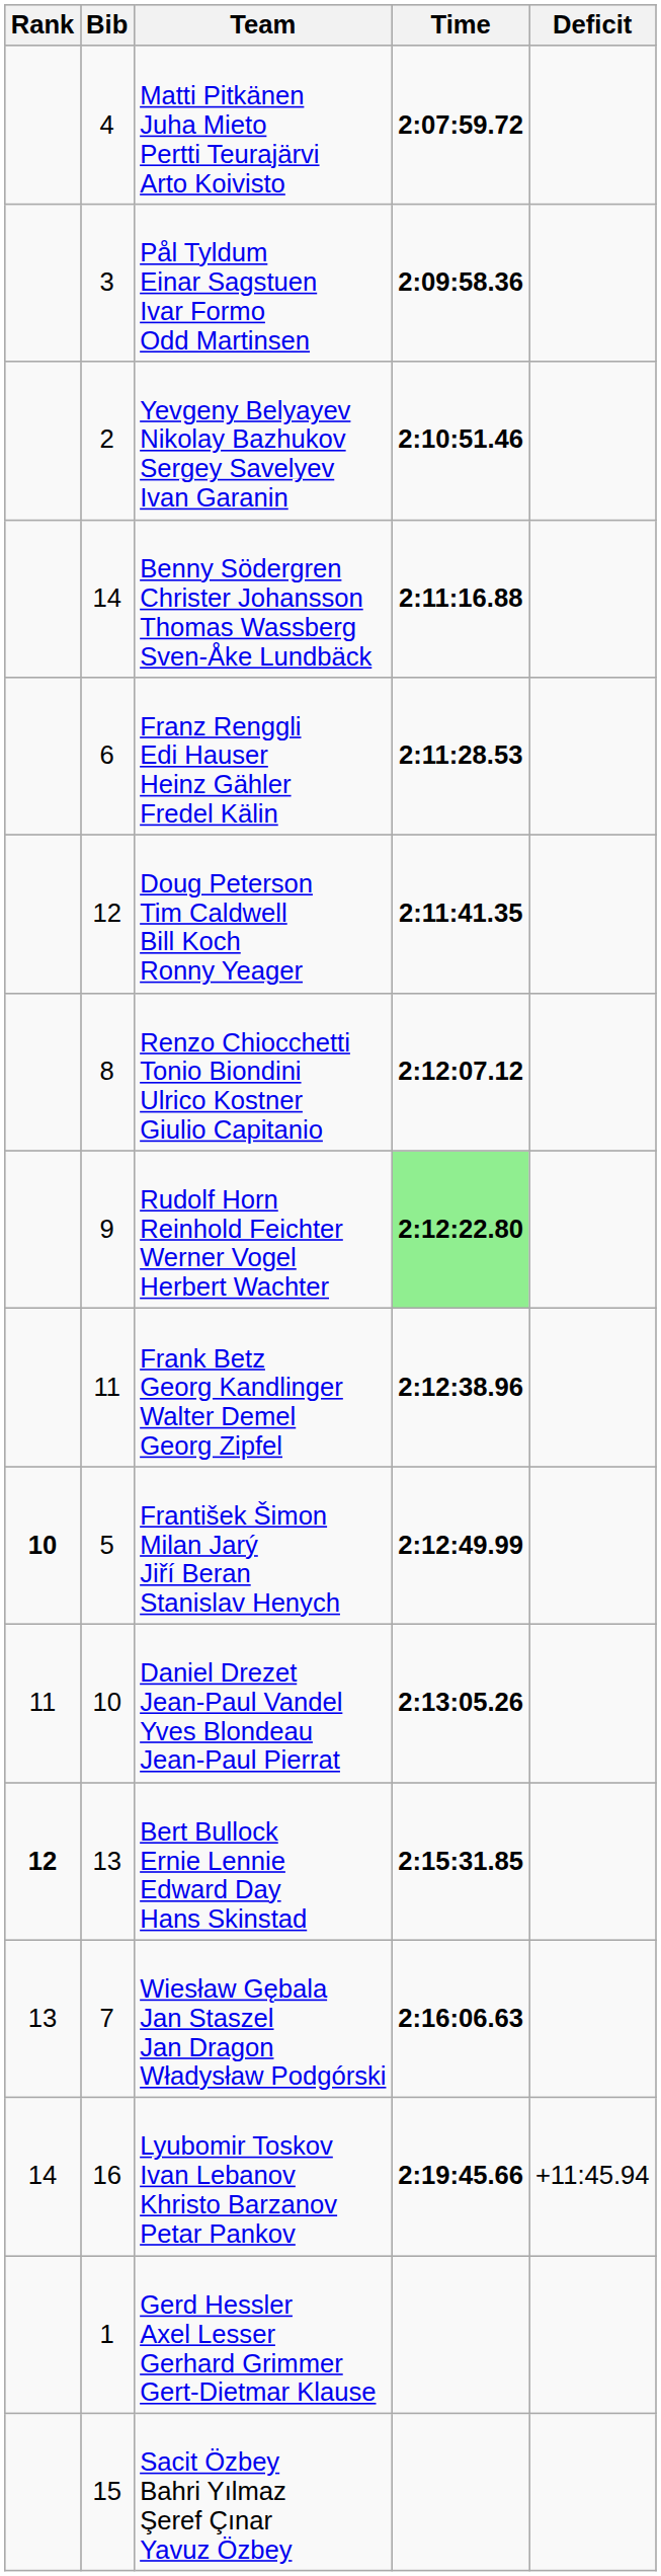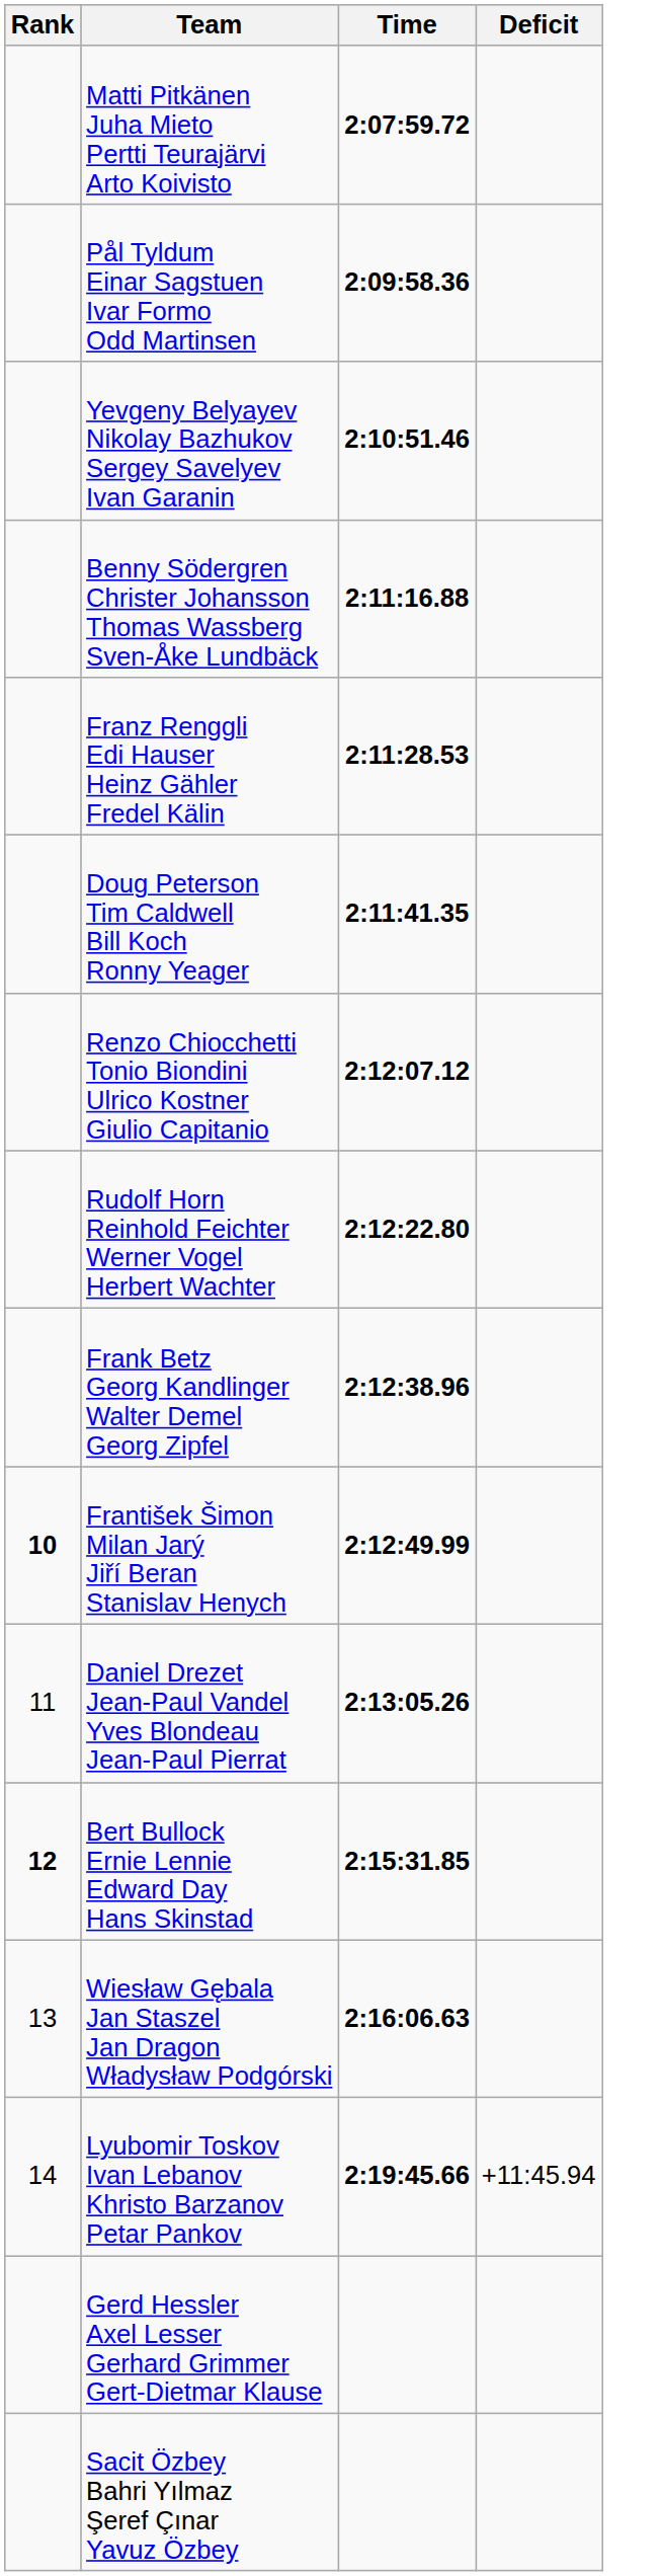 <table class="wikitable sortable" style="text-align:center">
 <tr>
 <th>Rank</th>
-<th>Bib</th>
 <th>Team</th>
 <th>Time</th>
 <th>Deficit</th>
 </tr>
 <tr>
 <td></td>
-<td>4</td>
 <td align="left"><br><a href='#'>Matti Pitkänen</a><br><a href='#'>Juha Mieto</a><br><a href='#'>Pertti Teurajärvi</a><br><a href='#'>Arto Koivisto</a></td>
 <td><strong>2:07:59.72</strong></td>
 <td></td>
 </tr>
 <tr>
 <td></td>
-<td>3</td>
 <td align="left"><br><a href='#'>Pål Tyldum</a><br><a href='#'>Einar Sagstuen</a><br><a href='#'>Ivar Formo</a><br><a href='#'>Odd Martinsen</a></td>
 <td><strong>2:09:58.36</strong></td>
 <td align=right></td>
 </tr>
 <tr>
 <td></td>
-<td>2</td>
 <td align="left"><br><a href='#'>Yevgeny Belyayev</a><br><a href='#'>Nikolay Bazhukov</a><br><a href='#'>Sergey Savelyev</a><br><a href='#'>Ivan Garanin</a></td>
 <td><strong>2:10:51.46</strong></td>
 <td align=right></td>
 </tr>
 <tr>
 <td></td>
-<td>14</td>
 <td align="left"><br><a href='#'>Benny Södergren</a><br><a href='#'>Christer Johansson</a><br><a href='#'>Thomas Wassberg</a><br><a href='#'>Sven-Åke Lundbäck</a></td>
 <td><strong>2:11:16.88</strong></td>
 <td align=right></td>
 </tr>
 <tr>
 <td></td>
-<td>6</td>
 <td align="left"><br><a href='#'>Franz Renggli</a><br><a href='#'>Edi Hauser</a><br><a href='#'>Heinz Gähler</a><br><a href='#'>Fredel Kälin</a></td>
 <td><strong>2:11:28.53</strong></td>
 <td align=right></td>
 </tr>
 <tr>
 <td></td>
-<td>12</td>
 <td align="left"><br><a href='#'>Doug Peterson</a><br><a href='#'>Tim Caldwell</a><br><a href='#'>Bill Koch</a><br> <a href='#'>Ronny Yeager</a></td>
 <td><strong>2:11:41.35</strong></td>
 <td align=right></td>
 </tr>
 <tr>
 <td></td>
-<td>8</td>
 <td align="left"><br><a href='#'>Renzo Chiocchetti</a><br><a href='#'>Tonio Biondini</a><br><a href='#'>Ulrico Kostner</a><br> <a href='#'>Giulio Capitanio</a></td>
 <td><strong>2:12:07.12</strong></td>
 <td align=right></td>
 </tr>
 <tr>
 <td></td>
-<td>9</td>
 <td align="left"><br><a href='#'>Rudolf Horn</a><br><a href='#'>Reinhold Feichter</a><br><a href='#'>Werner Vogel</a><br> <a href='#'>Herbert Wachter</a></td>
-<td style="background: lightgreen;"><strong>2:12:22.80</strong></td>
+<td><strong>2:12:22.80</strong></td>
 <td align=right></td>
 </tr>
 <tr>
 <td></td>
-<td>11</td>
 <td align="left"><br><a href='#'>Frank Betz</a><br><a href='#'>Georg Kandlinger</a><br><a href='#'>Walter Demel</a><br> <a href='#'>Georg Zipfel</a></td>
 <td><strong>2:12:38.96</strong></td>
 <td align=right></td>
 </tr>
 <tr>
 <td><strong>10</strong></td>
-<td>5</td>
 <td align="left"><br><a href='#'>František Šimon</a><br><a href='#'>Milan Jarý</a><br><a href='#'>Jiří Beran</a><br> <a href='#'>Stanislav Henych</a></td>
 <td><strong>2:12:49.99</strong></td>
 <td align=right></td>
 </tr>
 <tr>
 <td>11</td>
-<td>10</td>
 <td align="left"><br><a href='#'>Daniel Drezet</a><br><a href='#'>Jean-Paul Vandel</a><br><a href='#'>Yves Blondeau</a><br> <a href='#'>Jean-Paul Pierrat</a></td>
 <td><strong>2:13:05.26</strong></td>
 <td align=right></td>
 </tr>
 <tr>
 <td><strong>12</strong></td>
-<td>13</td>
 <td align="left"><br><a href='#'>Bert Bullock</a><br><a href='#'>Ernie Lennie</a><br><a href='#'>Edward Day</a><br> <a href='#'>Hans Skinstad</a></td>
 <td><strong>2:15:31.85</strong></td>
 <td align=right></td>
 </tr>
 <tr>
 <td>13</td>
-<td>7</td>
 <td align="left"><br><a href='#'>Wiesław Gębala</a><br><a href='#'>Jan Staszel</a><br><a href='#'>Jan Dragon</a><br> <a href='#'>Władysław Podgórski</a></td>
 <td><strong>2:16:06.63</strong></td>
 <td align=right></td>
 </tr>
 <tr>
 <td>14</td>
-<td>16</td>
 <td align="left"><br><a href='#'>Lyubomir Toskov</a><br><a href='#'>Ivan Lebanov</a><br><a href='#'>Khristo Barzanov</a><br> <a href='#'>Petar Pankov</a></td>
 <td><strong>2:19:45.66</strong></td>
 <td align=right>+11:45.94</td>
 </tr>
 <tr>
 <td></td>
-<td>1</td>
 <td align="left"><br><a href='#'>Gerd Hessler</a><br><a href='#'>Axel Lesser</a><br><a href='#'>Gerhard Grimmer</a><br> <a href='#'>Gert-Dietmar Klause</a></td>
 <td></td>
 <td></td>
 </tr>
 <tr>
 <td></td>
-<td>15</td>
 <td align="left"><br><a href='#'>Sacit Özbey</a><br>Bahri Yılmaz<br>Şeref Çınar<br> <a href='#'>Yavuz Özbey</a></td>
 <td></td>
 <td></td>
 </tr>
 </table>
